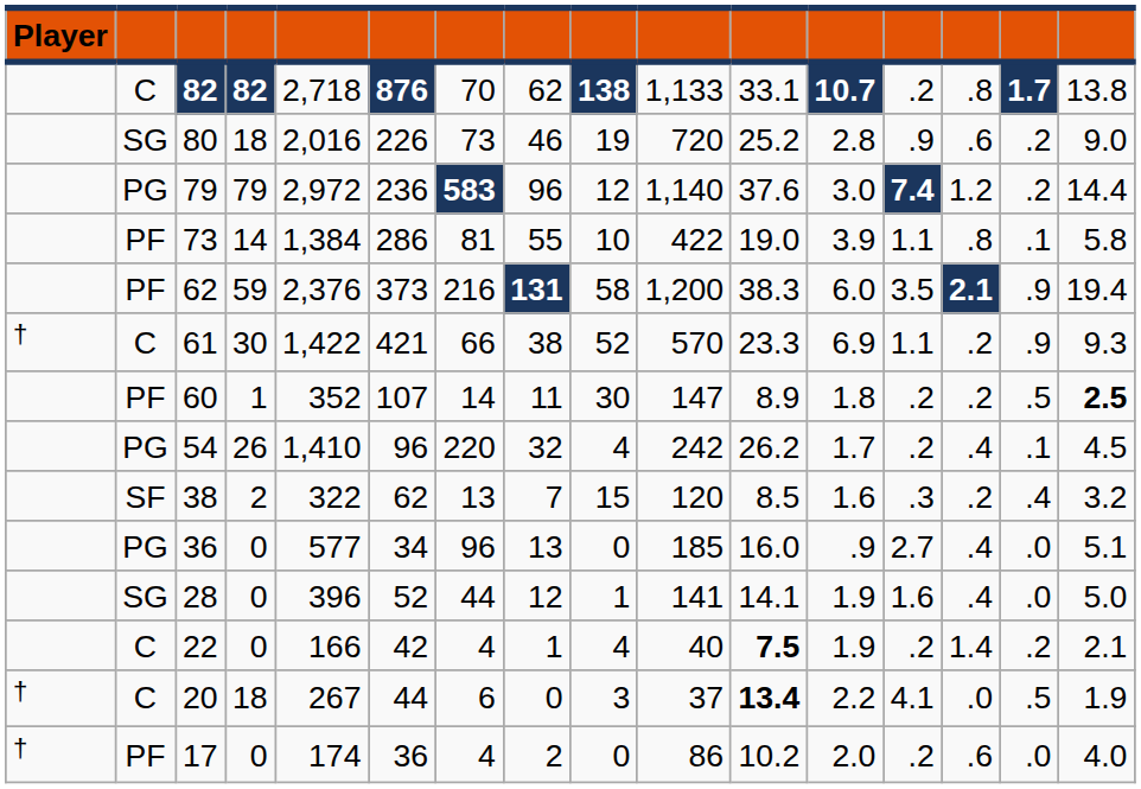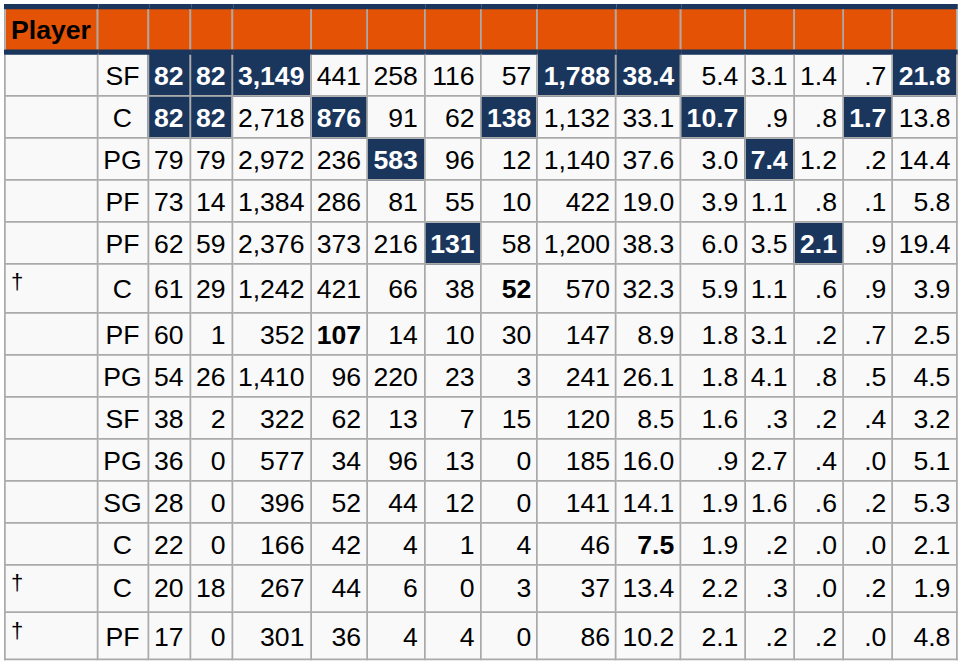 <table class="wikitable sortable" style="font-size: 95%; text-align:right;">
 <tr>
 <th style="background:#E35205; color:#010101; border-top:#1B365D 3px solid; border-bottom:#1B365D 3px solid;">Player</th>
 <th style="background:#E35205; color:#010101; border-top:#1B365D 3px solid; border-bottom:#1B365D 3px solid;"></th>
 <th style="background:#E35205; color:#010101; border-top:#1B365D 3px solid; border-bottom:#1B365D 3px solid;"></th>
 <th style="background:#E35205; color:#010101; border-top:#1B365D 3px solid; border-bottom:#1B365D 3px solid;"></th>
 <th style="background:#E35205; color:#010101; border-top:#1B365D 3px solid; border-bottom:#1B365D 3px solid;"></th>
 <th style="background:#E35205; color:#010101; border-top:#1B365D 3px solid; border-bottom:#1B365D 3px solid;"></th>
 <th style="background:#E35205; color:#010101; border-top:#1B365D 3px solid; border-bottom:#1B365D 3px solid;"></th>
 <th style="background:#E35205; color:#010101; border-top:#1B365D 3px solid; border-bottom:#1B365D 3px solid;"></th>
 <th style="background:#E35205; color:#010101; border-top:#1B365D 3px solid; border-bottom:#1B365D 3px solid;"></th>
 <th style="background:#E35205; color:#010101; border-top:#1B365D 3px solid; border-bottom:#1B365D 3px solid;"></th>
 <th style="background:#E35205; color:#010101; border-top:#1B365D 3px solid; border-bottom:#1B365D 3px solid;"></th>
 <th style="background:#E35205; color:#010101; border-top:#1B365D 3px solid; border-bottom:#1B365D 3px solid;"></th>
 <th style="background:#E35205; color:#010101; border-top:#1B365D 3px solid; border-bottom:#1B365D 3px solid;"></th>
 <th style="background:#E35205; color:#010101; border-top:#1B365D 3px solid; border-bottom:#1B365D 3px solid;"></th>
 <th style="background:#E35205; color:#010101; border-top:#1B365D 3px solid; border-bottom:#1B365D 3px solid;"></th>
 <th style="background:#E35205; color:#010101; border-top:#1B365D 3px solid; border-bottom:#1B365D 3px solid;"></th>
 </tr>
 <tr>
 <td style="text-align:left;"></td>
+<td style="text-align:center;">SF</td>
+<td style="background:#1B365D; color:#FFFFFF;"><strong>82</strong></td>
+<td style="background:#1B365D; color:#FFFFFF;"><strong>82</strong></td>
+<td style="background:#1B365D; color:#FFFFFF;"><strong>3,149</strong></td>
+<td>441</td>
+<td>258</td>
+<td>116</td>
+<td>57</td>
+<td style="background:#1B365D; color:#FFFFFF;"><strong>1,788</strong></td>
+<td style="background:#1B365D; color:#FFFFFF;"><strong>38.4</strong></td>
+<td>5.4</td>
+<td>3.1</td>
+<td>1.4</td>
+<td>.7</td>
+<td style="background:#1B365D; color:#FFFFFF;"><strong>21.8</strong></td>
+</tr>
+<tr>
+<td style="text-align:left;"></td>
 <td style="text-align:center;">C</td>
 <td style="background:#1B365D; color:#FFFFFF;"><strong>82</strong></td>
 <td style="background:#1B365D; color:#FFFFFF;"><strong>82</strong></td>
 <td>2,718</td>
 <td style="background:#1B365D; color:#FFFFFF;"><strong>876</strong></td>
-<td>70</td>
+<td>91</td>
 <td>62</td>
 <td style="background:#1B365D; color:#FFFFFF;"><strong>138</strong></td>
-<td>1,133</td>
+<td>1,132</td>
 <td>33.1</td>
 <td style="background:#1B365D; color:#FFFFFF;"><strong>10.7</strong></td>
-<td>.2</td>
+<td>.9</td>
 <td>.8</td>
 <td style="background:#1B365D; color:#FFFFFF;"><strong>1.7</strong></td>
 <td>13.8</td>
-</tr>
-<tr>
-<td style="text-align:left;"></td>
-<td style="text-align:center;">SG</td>
-<td>80</td>
-<td>18</td>
-<td>2,016</td>
-<td>226</td>
-<td>73</td>
-<td>46</td>
-<td>19</td>
-<td>720</td>
-<td>25.2</td>
-<td>2.8</td>
-<td>.9</td>
-<td>.6</td>
-<td>.2</td>
-<td>9.0</td>
 </tr>
 <tr>
 <td style="text-align:left;"></td>
 <td style="text-align:center;">PG</td>
 <td>79</td>
 <td>79</td>
 <td>2,972</td>
 <td>236</td>
 <td style="background:#1B365D; color:#FFFFFF;"><strong>583</strong></td>
 <td>96</td>
 <td>12</td>
 <td>1,140</td>
 <td>37.6</td>
 <td>3.0</td>
 <td style="background:#1B365D; color:#FFFFFF;"><strong>7.4</strong></td>
 <td>1.2</td>
 <td>.2</td>
 <td>14.4</td>
 </tr>
 <tr>
 <td style="text-align:left;"></td>
 <td style="text-align:center;">PF</td>
 <td>73</td>
 <td>14</td>
 <td>1,384</td>
 <td>286</td>
 <td>81</td>
 <td>55</td>
 <td>10</td>
 <td>422</td>
 <td>19.0</td>
 <td>3.9</td>
 <td>1.1</td>
 <td>.8</td>
 <td>.1</td>
 <td>5.8</td>
 </tr>
 <tr>
 <td style="text-align:left;"></td>
 <td style="text-align:center;">PF</td>
 <td>62</td>
 <td>59</td>
 <td>2,376</td>
 <td>373</td>
 <td>216</td>
 <td style="background:#1B365D; color:#FFFFFF;"><strong>131</strong></td>
 <td>58</td>
 <td>1,200</td>
 <td>38.3</td>
 <td>6.0</td>
 <td>3.5</td>
 <td style="background:#1B365D; color:#FFFFFF;"><strong>2.1</strong></td>
 <td>.9</td>
 <td>19.4</td>
 </tr>
 <tr>
 <td style="text-align:left;"><sup>†</sup></td>
 <td style="text-align:center;">C</td>
 <td>61</td>
-<td>30</td>
-<td>1,422</td>
+<td>29</td>
+<td>1,242</td>
 <td>421</td>
 <td>66</td>
 <td>38</td>
-<td>52</td>
+<td><strong>52</strong></td>
 <td>570</td>
-<td>23.3</td>
-<td>6.9</td>
+<td>32.3</td>
+<td>5.9</td>
 <td>1.1</td>
-<td>.2</td>
+<td>.6</td>
 <td>.9</td>
-<td>9.3</td>
+<td>3.9</td>
 </tr>
 <tr>
 <td style="text-align:left;"></td>
 <td style="text-align:center;">PF</td>
 <td>60</td>
 <td>1</td>
 <td>352</td>
-<td>107</td>
+<td><strong>107</strong></td>
 <td>14</td>
-<td>11</td>
+<td>10</td>
 <td>30</td>
 <td>147</td>
 <td>8.9</td>
 <td>1.8</td>
+<td>3.1</td>
 <td>.2</td>
-<td>.2</td>
-<td>.5</td>
-<td><strong>2.5</strong></td>
+<td>.7</td>
+<td>2.5</td>
 </tr>
 <tr>
 <td style="text-align:left;"></td>
 <td style="text-align:center;">PG</td>
 <td>54</td>
 <td>26</td>
 <td>1,410</td>
 <td>96</td>
 <td>220</td>
-<td>32</td>
-<td>4</td>
-<td>242</td>
-<td>26.2</td>
-<td>1.7</td>
-<td>.2</td>
-<td>.4</td>
-<td>.1</td>
+<td>23</td>
+<td>3</td>
+<td>241</td>
+<td>26.1</td>
+<td>1.8</td>
+<td>4.1</td>
+<td>.8</td>
+<td>.5</td>
 <td>4.5</td>
 </tr>
 <tr>
 <td style="text-align:left;"></td>
 <td style="text-align:center;">SF</td>
 <td>38</td>
 <td>2</td>
 <td>322</td>
 <td>62</td>
 <td>13</td>
 <td>7</td>
 <td>15</td>
 <td>120</td>
 <td>8.5</td>
 <td>1.6</td>
 <td>.3</td>
 <td>.2</td>
 <td>.4</td>
 <td>3.2</td>
 </tr>
 <tr>
 <td style="text-align:left;"></td>
 <td style="text-align:center;">PG</td>
 <td>36</td>
 <td>0</td>
 <td>577</td>
 <td>34</td>
 <td>96</td>
 <td>13</td>
 <td>0</td>
 <td>185</td>
 <td>16.0</td>
 <td>.9</td>
 <td>2.7</td>
 <td>.4</td>
 <td>.0</td>
 <td>5.1</td>
 </tr>
 <tr>
 <td style="text-align:left;"></td>
 <td style="text-align:center;">SG</td>
 <td>28</td>
 <td>0</td>
 <td>396</td>
 <td>52</td>
 <td>44</td>
 <td>12</td>
-<td>1</td>
+<td>0</td>
 <td>141</td>
 <td>14.1</td>
 <td>1.9</td>
 <td>1.6</td>
-<td>.4</td>
-<td>.0</td>
-<td>5.0</td>
+<td>.6</td>
+<td>.2</td>
+<td>5.3</td>
 </tr>
 <tr>
 <td style="text-align:left;"></td>
 <td style="text-align:center;">C</td>
 <td>22</td>
 <td>0</td>
 <td>166</td>
 <td>42</td>
 <td>4</td>
 <td>1</td>
 <td>4</td>
-<td>40</td>
+<td>46</td>
 <td><strong>7.5</strong></td>
 <td>1.9</td>
 <td>.2</td>
-<td>1.4</td>
-<td>.2</td>
+<td>.0</td>
+<td>.0</td>
 <td>2.1</td>
 </tr>
 <tr>
 <td style="text-align:left;"><sup>†</sup></td>
 <td style="text-align:center;">C</td>
 <td>20</td>
 <td>18</td>
 <td>267</td>
 <td>44</td>
 <td>6</td>
 <td>0</td>
 <td>3</td>
 <td>37</td>
-<td><strong>13.4</strong></td>
+<td>13.4</td>
 <td>2.2</td>
-<td>4.1</td>
+<td>.3</td>
 <td>.0</td>
-<td>.5</td>
+<td>.2</td>
 <td>1.9</td>
 </tr>
 <tr>
 <td style="text-align:left;"><sup>†</sup></td>
 <td style="text-align:center;">PF</td>
 <td>17</td>
 <td>0</td>
-<td>174</td>
+<td>301</td>
 <td>36</td>
 <td>4</td>
-<td>2</td>
+<td>4</td>
 <td>0</td>
 <td>86</td>
 <td>10.2</td>
-<td>2.0</td>
+<td>2.1</td>
 <td>.2</td>
-<td>.6</td>
+<td>.2</td>
 <td>.0</td>
-<td>4.0</td>
+<td>4.8</td>
 </tr>
 </table>
